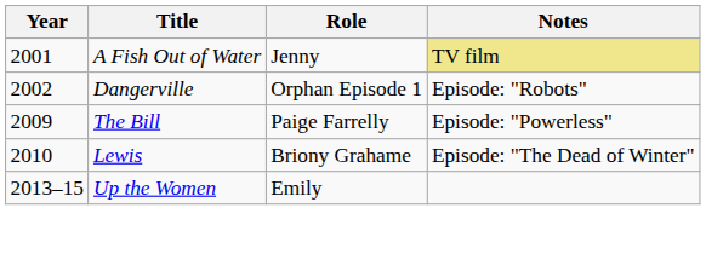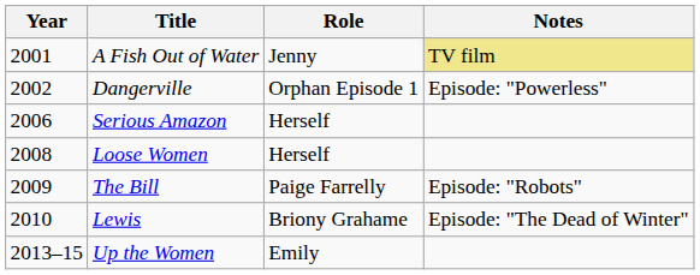 <table class="wikitable sortable">
 <tr>
 <th>Year</th>
 <th>Title</th>
 <th>Role</th>
 <th class="unsortable">Notes</th>
 </tr>
 <tr>
 <td>2001</td>
 <td><em>A Fish Out of Water</em></td>
 <td>Jenny</td>
 <td style="background: khaki;">TV film</td>
 </tr>
 <tr>
 <td>2002</td>
 <td><em>Dangerville</em></td>
 <td>Orphan Episode 1</td>
-<td>Episode: "Robots"</td>
+<td>Episode: "Powerless"</td>
+</tr>
+<tr>
+<td>2006</td>
+<td><em><a href='#'>Serious Amazon</a></em></td>
+<td>Herself</td>
+<td></td>
+</tr>
+<tr>
+<td>2008</td>
+<td><em><a href='#'>Loose Women</a></em></td>
+<td>Herself</td>
+<td></td>
 </tr>
 <tr>
 <td>2009</td>
 <td><em><a href='#'>The Bill</a></em></td>
 <td>Paige Farrelly</td>
-<td>Episode: "Powerless"</td>
+<td>Episode: "Robots"</td>
 </tr>
 <tr>
 <td>2010</td>
 <td><em><a href='#'>Lewis</a></em></td>
 <td>Briony Grahame</td>
 <td>Episode: "The Dead of Winter"</td>
 </tr>
 <tr>
 <td>2013–15</td>
 <td><em><a href='#'>Up the Women</a></em></td>
 <td>Emily</td>
 <td></td>
 </tr>
 </table>
